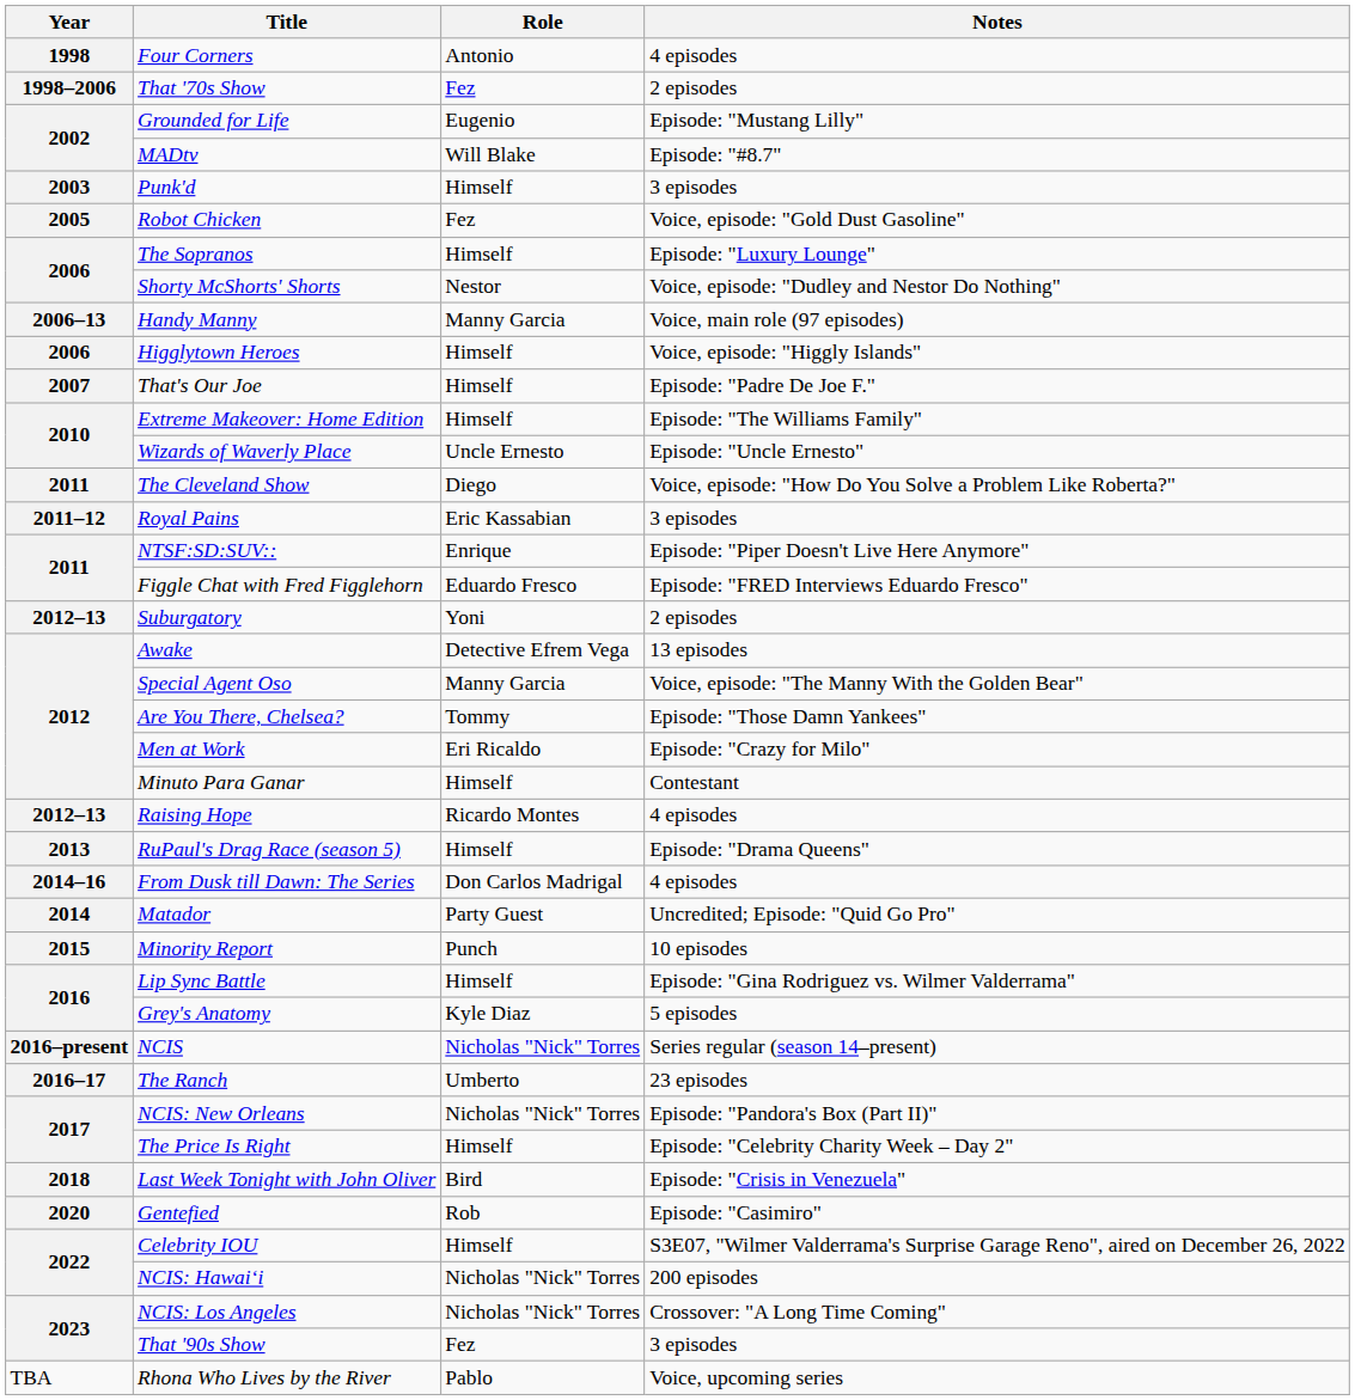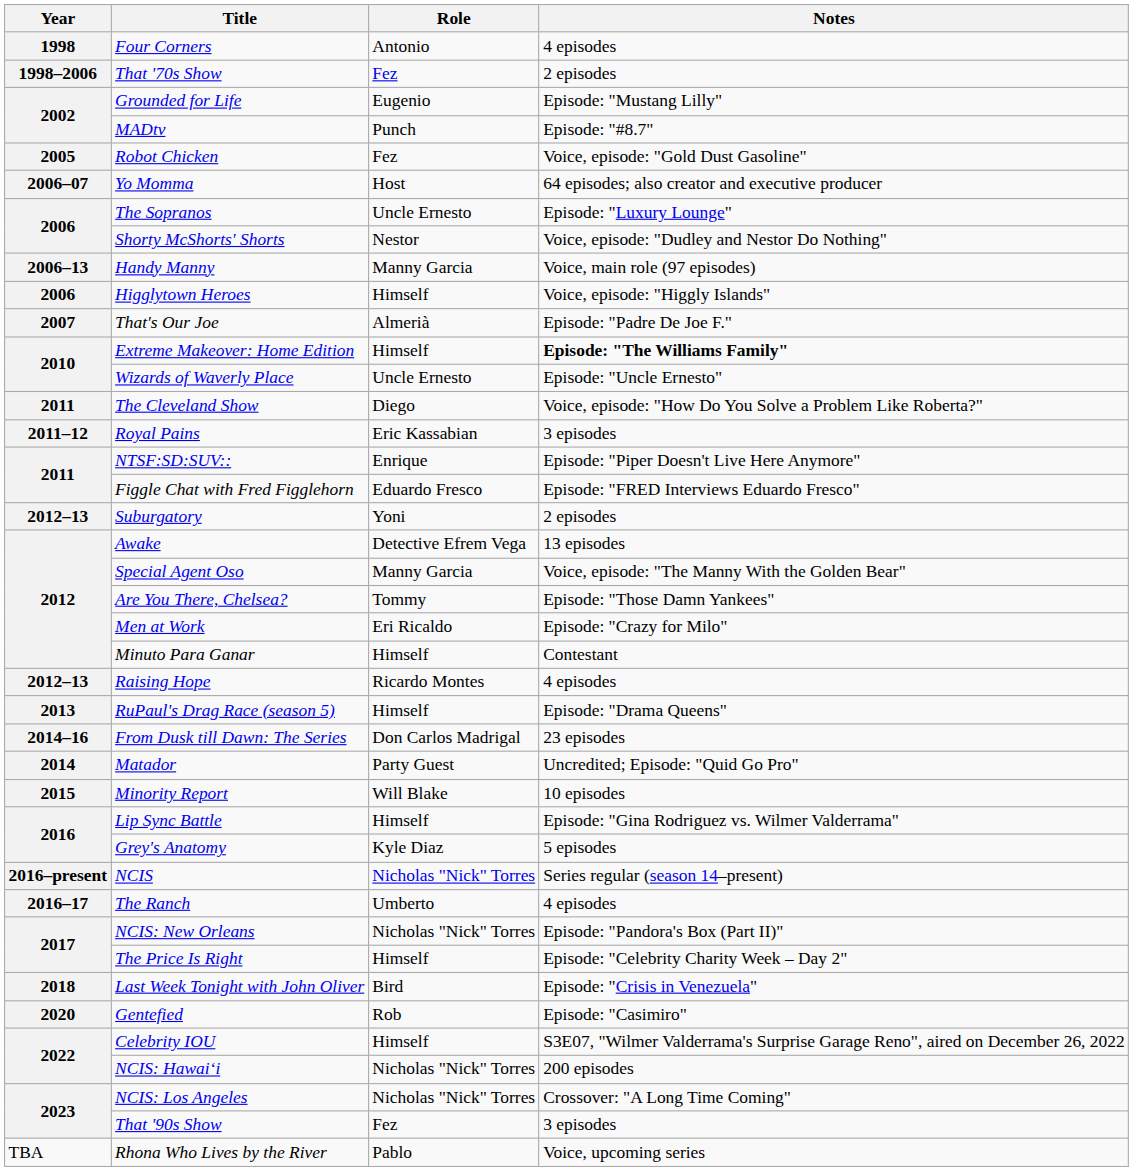 <table class="wikitable plainrowheaders sortable">
 <tr>
 <th>Year</th>
 <th>Title</th>
 <th>Role</th>
 <th class="unsortable">Notes</th>
 </tr>
 <tr>
 <th scope="row">1998</th>
 <td><em><a href='#'>Four Corners</a></em></td>
 <td>Antonio</td>
 <td>4 episodes</td>
 </tr>
 <tr>
 <th scope="row">1998–2006</th>
 <td><em><a href='#'>That '70s Show</a></em></td>
 <td><a href='#'>Fez</a></td>
 <td>2 episodes</td>
 </tr>
 <tr>
 <th scope="row" rowspan="2">2002</th>
 <td><em><a href='#'>Grounded for Life</a></em></td>
 <td>Eugenio</td>
 <td>Episode: "Mustang Lilly"</td>
 </tr>
 <tr>
 <td><em><a href='#'>MADtv</a></em></td>
-<td>Will Blake</td>
+<td>Punch</td>
 <td>Episode: "#8.7"</td>
-</tr>
-<tr>
-<th scope="row">2003</th>
-<td><em><a href='#'>Punk'd</a></em></td>
-<td>Himself</td>
-<td>3 episodes</td>
 </tr>
 <tr>
 <th scope="row">2005</th>
 <td><em><a href='#'>Robot Chicken</a></em></td>
 <td>Fez</td>
 <td>Voice, episode: "Gold Dust Gasoline"</td>
 </tr>
 <tr>
+<th scope="row">2006–07</th>
+<td><em><a href='#'>Yo Momma</a></em></td>
+<td>Host</td>
+<td>64 episodes; also creator and executive producer</td>
+</tr>
+<tr>
 <th scope="row" rowspan="2">2006</th>
 <td><em><a href='#'>The Sopranos</a></em></td>
-<td>Himself</td>
+<td>Uncle Ernesto</td>
 <td>Episode: "<a href='#'>Luxury Lounge</a>"</td>
 </tr>
 <tr>
 <td><em><a href='#'>Shorty McShorts' Shorts</a></em></td>
 <td>Nestor</td>
 <td>Voice, episode: "Dudley and Nestor Do Nothing"</td>
 </tr>
 <tr>
 <th scope="row">2006–13</th>
 <td><em><a href='#'>Handy Manny</a></em></td>
 <td>Manny Garcia</td>
 <td>Voice, main role (97 episodes)</td>
 </tr>
 <tr>
 <th scope="row">2006</th>
 <td><em><a href='#'>Higglytown Heroes</a></em></td>
 <td>Himself</td>
 <td>Voice, episode: "Higgly Islands"</td>
 </tr>
 <tr>
 <th scope="row">2007</th>
 <td><em>That's Our Joe</em></td>
-<td>Himself</td>
+<td>Almerià</td>
 <td>Episode: "Padre De Joe F."</td>
 </tr>
 <tr>
 <th scope="row" rowspan="2">2010</th>
 <td><em><a href='#'>Extreme Makeover: Home Edition</a></em></td>
 <td>Himself</td>
-<td>Episode: "The Williams Family"</td>
+<td><strong>Episode: "The Williams Family"</strong></td>
 </tr>
 <tr>
 <td><em><a href='#'>Wizards of Waverly Place</a></em></td>
 <td>Uncle Ernesto</td>
 <td>Episode: "Uncle Ernesto"</td>
 </tr>
 <tr>
 <th scope="row">2011</th>
 <td><em><a href='#'>The Cleveland Show</a></em></td>
 <td>Diego</td>
 <td>Voice, episode: "How Do You Solve a Problem Like Roberta?"</td>
 </tr>
 <tr>
 <th scope="row">2011–12</th>
 <td><em><a href='#'>Royal Pains</a></em></td>
 <td>Eric Kassabian</td>
 <td>3 episodes</td>
 </tr>
 <tr>
 <th scope="row" rowspan="2">2011</th>
 <td><em><a href='#'>NTSF:SD:SUV::</a></em></td>
 <td>Enrique</td>
 <td>Episode: "Piper Doesn't Live Here Anymore"</td>
 </tr>
 <tr>
 <td><em>Figgle Chat with Fred Figglehorn</em></td>
 <td>Eduardo Fresco</td>
 <td>Episode: "FRED Interviews Eduardo Fresco"</td>
 </tr>
 <tr>
 <th scope="row">2012–13</th>
 <td><em><a href='#'>Suburgatory</a></em></td>
 <td>Yoni</td>
 <td>2 episodes</td>
 </tr>
 <tr>
 <th scope="row" rowspan="5">2012</th>
 <td><em><a href='#'>Awake</a></em></td>
 <td>Detective Efrem Vega</td>
 <td>13 episodes</td>
 </tr>
 <tr>
 <td><em><a href='#'>Special Agent Oso</a></em></td>
 <td>Manny Garcia</td>
 <td>Voice, episode: "The Manny With the Golden Bear"</td>
 </tr>
 <tr>
 <td><em><a href='#'>Are You There, Chelsea?</a></em></td>
 <td>Tommy</td>
 <td>Episode: "Those Damn Yankees"</td>
 </tr>
 <tr>
 <td><em><a href='#'>Men at Work</a></em></td>
 <td>Eri Ricaldo</td>
 <td>Episode: "Crazy for Milo"</td>
 </tr>
 <tr>
 <td><em>Minuto Para Ganar</em></td>
 <td>Himself</td>
 <td>Contestant</td>
 </tr>
 <tr>
 <th scope="row">2012–13</th>
 <td><em><a href='#'>Raising Hope</a></em></td>
 <td>Ricardo Montes</td>
 <td>4 episodes</td>
 </tr>
 <tr>
 <th scope="row">2013</th>
 <td><em><a href='#'>RuPaul's Drag Race (season 5)</a></em></td>
 <td>Himself</td>
 <td>Episode: "Drama Queens"</td>
 </tr>
 <tr>
 <th scope="row">2014–16</th>
 <td><em><a href='#'>From Dusk till Dawn: The Series</a></em></td>
 <td>Don Carlos Madrigal</td>
-<td>4 episodes</td>
+<td>23 episodes</td>
 </tr>
 <tr>
 <th scope="row">2014</th>
 <td><em><a href='#'>Matador</a></em></td>
 <td>Party Guest</td>
 <td>Uncredited; Episode: "Quid Go Pro"</td>
 </tr>
 <tr>
 <th scope="row">2015</th>
 <td><em><a href='#'>Minority Report</a></em></td>
-<td>Punch</td>
+<td>Will Blake</td>
 <td>10 episodes</td>
 </tr>
 <tr>
 <th scope="row" rowspan="2">2016</th>
 <td><em><a href='#'>Lip Sync Battle</a></em></td>
 <td>Himself</td>
 <td>Episode: "Gina Rodriguez vs. Wilmer Valderrama"</td>
 </tr>
 <tr>
 <td><em><a href='#'>Grey's Anatomy</a></em></td>
 <td>Kyle Diaz</td>
 <td>5 episodes</td>
 </tr>
 <tr>
 <th scope="row">2016–present</th>
 <td><em><a href='#'>NCIS</a></em></td>
 <td><a href='#'>Nicholas "Nick" Torres</a></td>
 <td>Series regular (<a href='#'>season 14</a>–present)</td>
 </tr>
 <tr>
 <th scope="row">2016–17</th>
 <td><em><a href='#'>The Ranch</a></em></td>
 <td>Umberto</td>
-<td>23 episodes</td>
+<td>4 episodes</td>
 </tr>
 <tr>
 <th scope="row" rowspan="2">2017</th>
 <td><em><a href='#'>NCIS: New Orleans</a></em></td>
 <td>Nicholas "Nick" Torres</td>
 <td>Episode: "Pandora's Box (Part II)"</td>
 </tr>
 <tr>
 <td><em><a href='#'>The Price Is Right</a></em></td>
 <td>Himself</td>
 <td>Episode: "Celebrity Charity Week – Day 2"</td>
 </tr>
 <tr>
 <th scope="row">2018</th>
 <td><em><a href='#'>Last Week Tonight with John Oliver</a></em></td>
 <td>Bird</td>
 <td>Episode: "<a href='#'>Crisis in Venezuela</a>"</td>
 </tr>
 <tr>
 <th scope="row">2020</th>
 <td><em><a href='#'>Gentefied</a></em></td>
 <td>Rob</td>
 <td>Episode: "Casimiro"</td>
 </tr>
 <tr>
 <th scope="row" rowspan="2">2022</th>
 <td><em><a href='#'>Celebrity IOU</a></em></td>
 <td>Himself</td>
 <td>S3E07, "Wilmer Valderrama's Surprise Garage Reno", aired on December 26, 2022</td>
 </tr>
 <tr>
 <td><em><a href='#'>NCIS: Hawaiʻi</a></em></td>
 <td>Nicholas "Nick" Torres</td>
 <td>200 episodes</td>
 </tr>
 <tr>
 <th scope="row" rowspan="2">2023</th>
 <td><em><a href='#'>NCIS: Los Angeles</a></em></td>
 <td>Nicholas "Nick" Torres</td>
 <td>Crossover: "A Long Time Coming"</td>
 </tr>
 <tr>
 <td><em><a href='#'>That '90s Show</a></em></td>
 <td>Fez</td>
 <td>3 episodes</td>
 </tr>
 <tr>
 <td>TBA</td>
 <td><em>Rhona Who Lives by the River</em></td>
 <td>Pablo</td>
 <td>Voice, upcoming series</td>
 </tr>
 </table>
